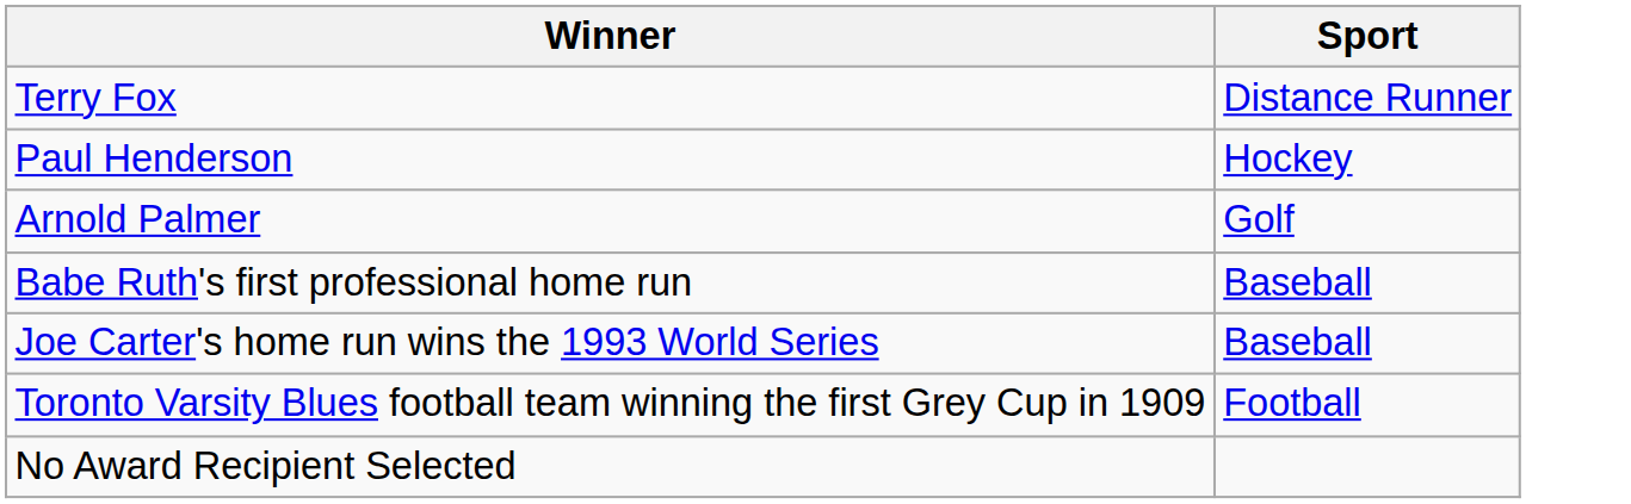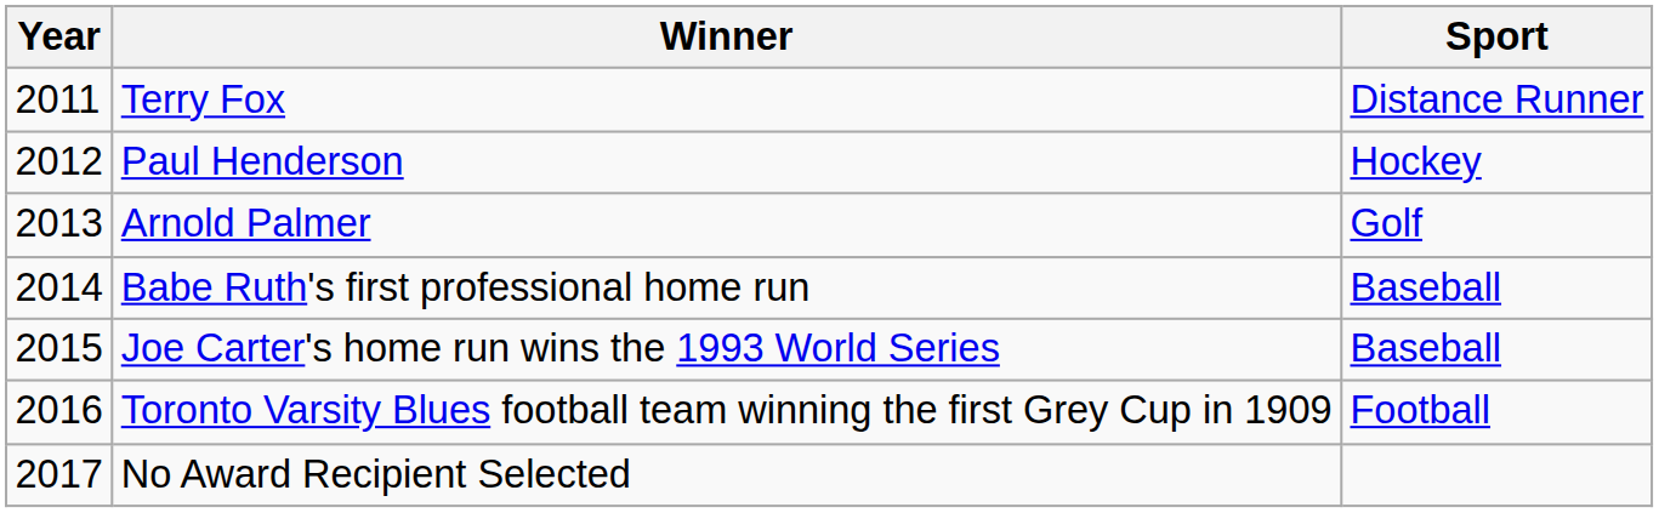 <table class="wikitable sortable">
 <tr>
+<th>Year</th>
 <th>Winner</th>
 <th>Sport</th>
 </tr>
 <tr>
+<td>2011</td>
 <td><a href='#'>Terry Fox</a></td>
 <td><a href='#'>Distance Runner</a></td>
 </tr>
 <tr>
+<td>2012</td>
 <td><a href='#'>Paul Henderson</a></td>
 <td><a href='#'>Hockey</a></td>
 </tr>
 <tr>
+<td>2013</td>
 <td><a href='#'>Arnold Palmer</a></td>
 <td><a href='#'>Golf</a></td>
 </tr>
 <tr>
+<td>2014</td>
 <td><a href='#'>Babe Ruth</a>'s first professional home run</td>
 <td><a href='#'>Baseball</a></td>
 </tr>
 <tr>
+<td>2015</td>
 <td><a href='#'>Joe Carter</a>'s home run wins the <a href='#'>1993 World Series</a></td>
 <td><a href='#'>Baseball</a></td>
 </tr>
 <tr>
+<td>2016</td>
 <td><a href='#'>Toronto Varsity Blues</a> football team winning the first Grey Cup in 1909</td>
 <td><a href='#'>Football</a></td>
 </tr>
 <tr>
+<td>2017</td>
 <td>No Award Recipient Selected</td>
 <td></td>
 </tr>
 </table>
